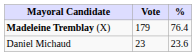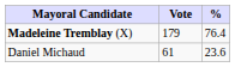 <table class="wikitable">
 <tr>
 <th style="background:#ddf; width:200px;">Mayoral Candidate</th>
 <th style="background:#ddf; width:50px;">Vote</th>
 <th style="background:#ddf; width:30px;">%</th>
 </tr>
 <tr>
 <td><strong>Madeleine Tremblay</strong> (X)</td>
 <td>179</td>
 <td>76.4</td>
 </tr>
 <tr>
 <td>Daniel Michaud</td>
-<td>23</td>
+<td>61</td>
 <td>23.6</td>
 </tr>
 </table>
